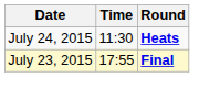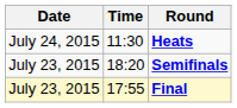 <table class="wikitable">
 <tr>
 <th>Date</th>
 <th>Time</th>
 <th>Round</th>
 </tr>
 <tr>
 <td>July 24, 2015</td>
 <td>11:30</td>
 <td><strong><a href='#'>Heats</a></strong></td>
 </tr>
+<tr>
+<td>July 23, 2015</td>
+<td>18:20</td>
+<td><strong><a href='#'>Semifinals</a></strong></td>
+</tr>
 <tr style=background:lemonchiffon>
 <td>July 23, 2015</td>
 <td>17:55</td>
 <td><strong><a href='#'>Final</a></strong></td>
 </tr>
 </table>
